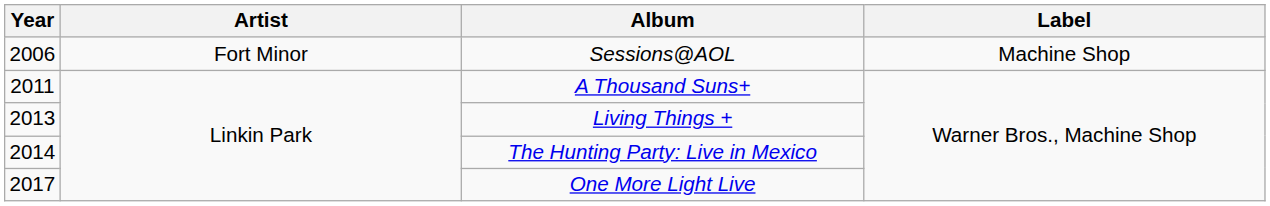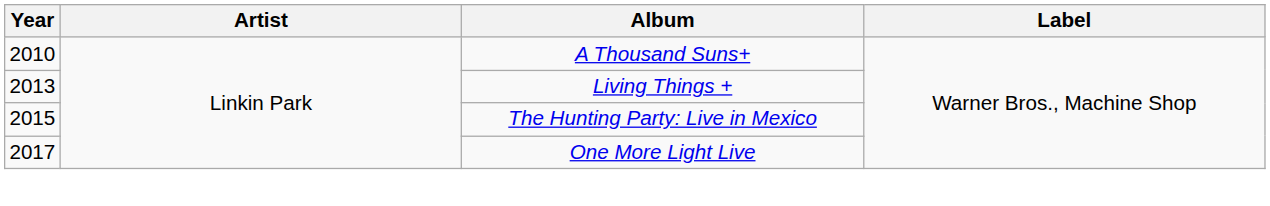 <table class="wikitable plainrowheaders" style="text-align:center;">
 <tr>
 <th rowspan="1">Year</th>
 <th scope="col" style="width:19em;">Artist</th>
 <th scope="col" style="width:19em;">Album</th>
 <th scope="col" style="width:19em;">Label</th>
 </tr>
 <tr>
-<td>2006</td>
-<td>Fort Minor</td>
-<td><em>Sessions@AOL</em></td>
-<td>Machine Shop</td>
-</tr>
-<tr>
-<td>2011</td>
+<td>2010</td>
 <td rowspan="4">Linkin Park</td>
 <td><em><a href='#'>A Thousand Suns+</a></em></td>
 <td rowspan="4">Warner Bros., Machine Shop</td>
 </tr>
 <tr>
 <td>2013</td>
 <td><em><a href='#'>Living Things +</a></em></td>
 </tr>
 <tr>
-<td>2014</td>
+<td>2015</td>
 <td><a href='#'><em>The Hunting Party: Live in Mexico</em></a></td>
 </tr>
 <tr>
 <td>2017</td>
 <td><em><a href='#'>One More Light Live</a></em></td>
 </tr>
 </table>
